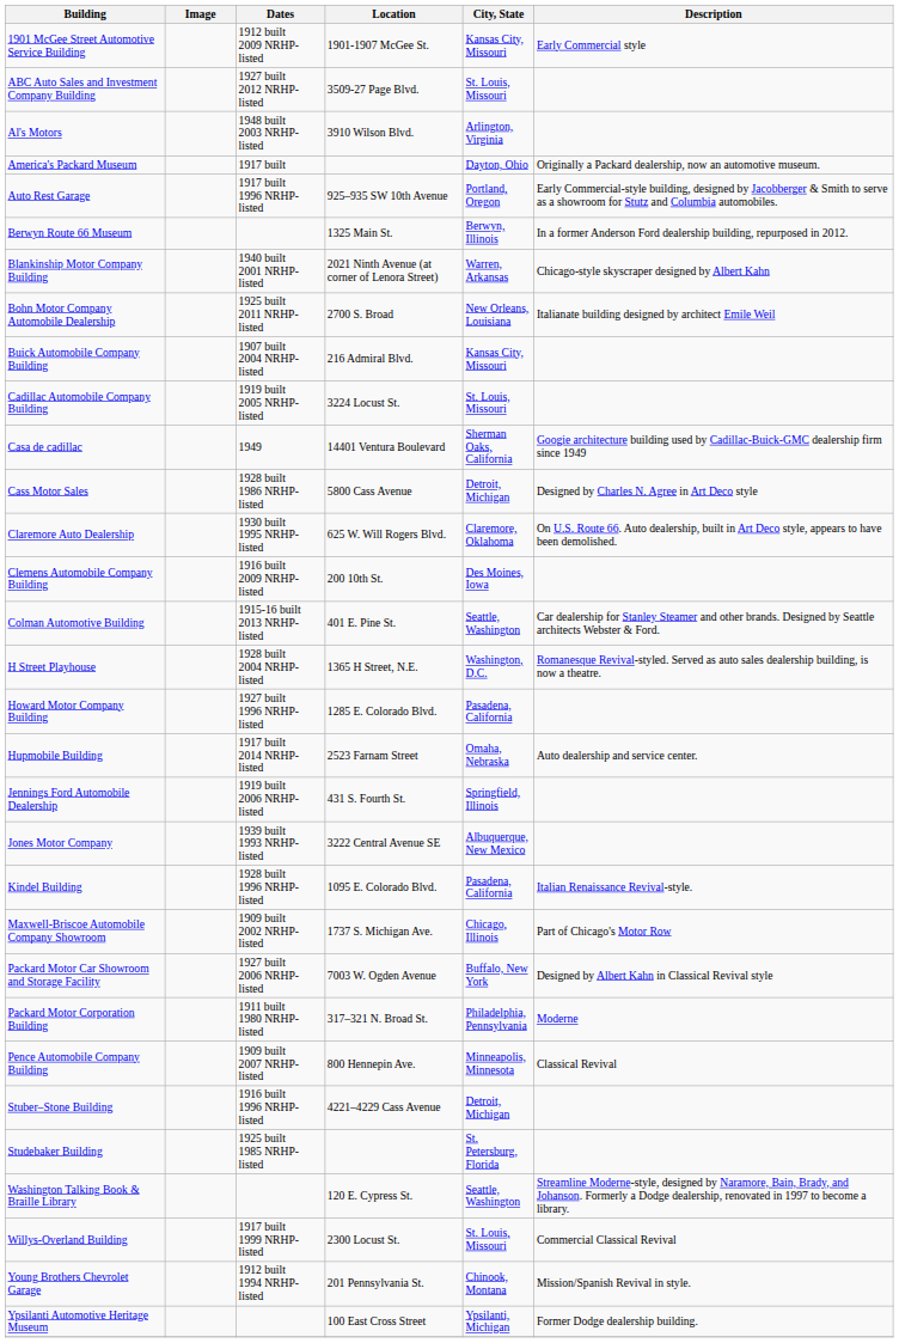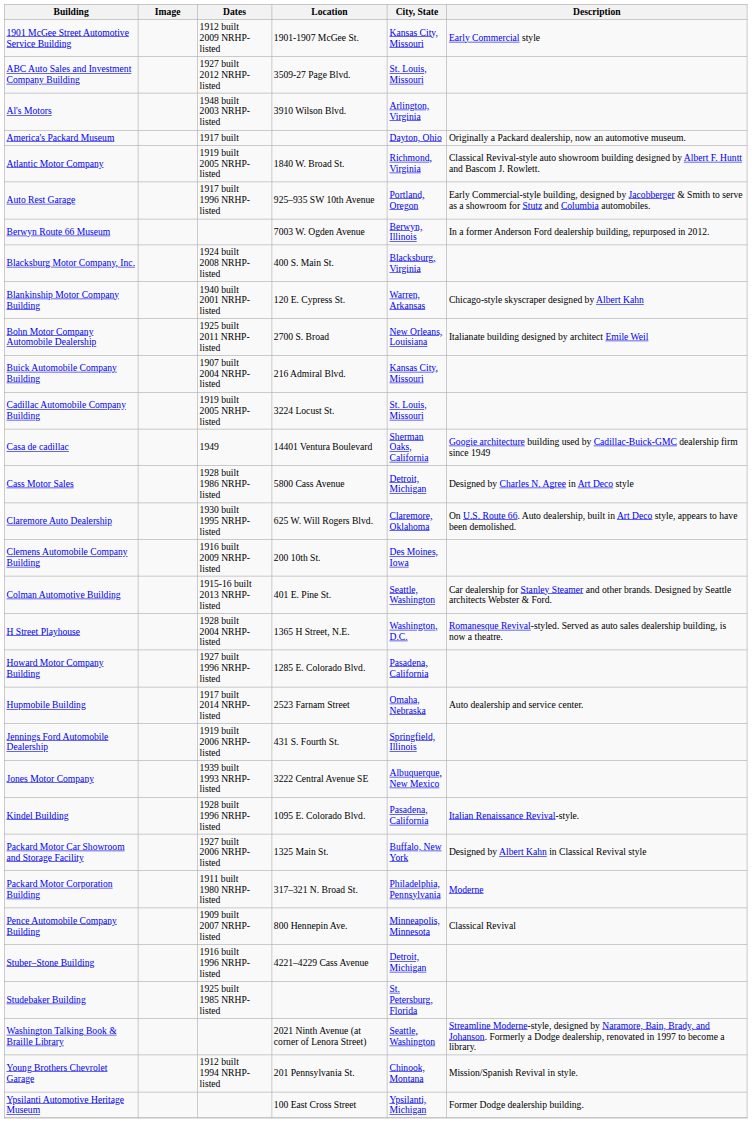 <table class="wikitable sortable" style="width:98%">
 <tr>
 <th width = 18%><strong>Building</strong></th>
 <th width = 8% class="unsortable"><strong>Image</strong></th>
 <th width = 10%><strong>Dates</strong></th>
 <th><strong>Location</strong></th>
 <th width = 8%><strong>City, State</strong></th>
 <th class="unsortable"><strong>Description</strong></th>
 </tr>
 <tr>
 <td><a href='#'>1901 McGee Street Automotive Service Building</a></td>
 <td></td>
 <td>1912 built<br>2009 NRHP-listed</td>
 <td>1901-1907 McGee St.<br></td>
 <td><a href='#'>Kansas City, Missouri</a></td>
 <td><a href='#'>Early Commercial</a> style</td>
 </tr>
 <tr>
 <td><a href='#'>ABC Auto Sales and Investment Company Building</a></td>
 <td></td>
 <td>1927 built<br>2012 NRHP-listed</td>
 <td>3509-27 Page Blvd.<br><small></small></td>
 <td><a href='#'>St. Louis, Missouri</a></td>
 <td></td>
 </tr>
 <tr>
 <td><a href='#'>Al's Motors</a></td>
 <td></td>
 <td>1948 built<br>2003 NRHP-listed</td>
 <td>3910 Wilson Blvd.<br><small></small></td>
 <td><a href='#'>Arlington, Virginia</a></td>
 <td></td>
 </tr>
 <tr>
 <td><a href='#'>America's Packard Museum</a></td>
 <td></td>
 <td>1917 built</td>
 <td><small></small></td>
 <td><a href='#'>Dayton, Ohio</a></td>
 <td>Originally a Packard dealership, now an automotive museum.</td>
 </tr>
 <tr>
+<td><a href='#'>Atlantic Motor Company</a></td>
+<td></td>
+<td>1919 built<br>2005 NRHP-listed</td>
+<td>1840 W. Broad St.<small></small></td>
+<td><a href='#'>Richmond, Virginia</a></td>
+<td>Classical Revival-style auto showroom building designed by <a href='#'>Albert F. Huntt</a> and Bascom J. Rowlett.</td>
+</tr>
+<tr>
 <td><a href='#'>Auto Rest Garage</a></td>
 <td></td>
 <td>1917 built<br>1996 NRHP-listed</td>
 <td>925–935 SW 10th Avenue<br><small></small></td>
 <td><a href='#'>Portland, Oregon</a></td>
 <td>Early Commercial-style building, designed by <a href='#'>Jacobberger</a> & Smith to serve as a showroom for <a href='#'>Stutz</a> and <a href='#'>Columbia</a> automobiles.</td>
 </tr>
 <tr>
 <td><a href='#'>Berwyn Route 66 Museum</a></td>
 <td></td>
 <td></td>
-<td>1325 Main St.<br><small></small></td>
+<td>7003 W. Ogden Avenue<br><small></small></td>
 <td><a href='#'>Berwyn, Illinois</a></td>
 <td>In a former Anderson Ford dealership building, repurposed in 2012.</td>
+</tr>
+<tr>
+<td><a href='#'>Blacksburg Motor Company, Inc.</a></td>
+<td></td>
+<td>1924 built<br>2008 NRHP-listed</td>
+<td>400 S. Main St.<br><small></small></td>
+<td><a href='#'>Blacksburg, Virginia</a></td>
+<td></td>
 </tr>
 <tr>
 <td><a href='#'>Blankinship Motor Company Building</a></td>
 <td></td>
 <td>1940 built<br>2001 NRHP-listed</td>
-<td>2021 Ninth Avenue (at corner of Lenora Street)</td>
+<td>120 E. Cypress St.<br><small></small></td>
 <td><a href='#'>Warren, Arkansas</a></td>
 <td>Chicago-style skyscraper designed by <a href='#'>Albert Kahn</a></td>
 </tr>
 <tr>
 <td><a href='#'>Bohn Motor Company Automobile Dealership</a></td>
 <td></td>
 <td>1925 built<br>2011 NRHP-listed</td>
 <td>2700 S. Broad<br><small></small></td>
 <td><a href='#'>New Orleans, Louisiana</a></td>
 <td>Italianate building designed by architect <a href='#'>Emile Weil</a></td>
 </tr>
 <tr>
 <td><a href='#'>Buick Automobile Company Building</a></td>
 <td></td>
 <td>1907 built<br>2004 NRHP-listed</td>
 <td>216 Admiral Blvd.</td>
 <td><a href='#'>Kansas City, Missouri</a></td>
 <td></td>
 </tr>
 <tr>
 <td><a href='#'>Cadillac Automobile Company Building</a></td>
 <td></td>
 <td>1919 built<br>2005 NRHP-listed</td>
 <td>3224 Locust St.</td>
 <td><a href='#'>St. Louis, Missouri</a></td>
 <td></td>
 </tr>
 <tr>
 <td><a href='#'>Casa de cadillac</a></td>
 <td></td>
 <td>1949</td>
 <td>14401 Ventura Boulevard<br><small></small></td>
 <td><a href='#'>Sherman Oaks, California</a></td>
 <td><a href='#'>Googie architecture</a> building used by <a href='#'>Cadillac-Buick-GMC</a> dealership firm since 1949</td>
 </tr>
 <tr>
 <td><a href='#'>Cass Motor Sales</a></td>
 <td></td>
 <td>1928 built<br>1986 NRHP-listed</td>
 <td>5800 Cass Avenue<br><small></small></td>
 <td><a href='#'>Detroit, Michigan</a></td>
 <td>Designed by <a href='#'>Charles N. Agree</a> in <a href='#'>Art Deco</a> style</td>
 </tr>
 <tr>
 <td><a href='#'>Claremore Auto Dealership</a></td>
 <td></td>
 <td>1930 built<br>1995 NRHP-listed</td>
 <td>625 W. Will Rogers Blvd.<br><small></small></td>
 <td><a href='#'>Claremore, Oklahoma</a></td>
 <td>On <a href='#'>U.S. Route 66</a>.  Auto dealership, built in <a href='#'>Art Deco</a> style, appears to have been demolished.</td>
 </tr>
 <tr>
 <td><a href='#'>Clemens Automobile Company Building</a></td>
 <td></td>
 <td>1916 built<br>2009 NRHP-listed</td>
 <td>200 10th St.<br><small></small></td>
 <td><a href='#'>Des Moines, Iowa</a></td>
 <td></td>
 </tr>
 <tr>
 <td><a href='#'>Colman Automotive Building</a></td>
 <td></td>
 <td>1915-16 built<br>2013 NRHP-listed</td>
 <td>401 E. Pine St.<br><small></small></td>
 <td><a href='#'>Seattle, Washington</a></td>
 <td>Car dealership for <a href='#'>Stanley Steamer</a> and other brands.  Designed by Seattle architects Webster & Ford.</td>
 </tr>
 <tr>
 <td><a href='#'>H Street Playhouse</a></td>
 <td></td>
 <td>1928 built<br>2004 NRHP-listed</td>
 <td>1365 H Street, N.E.<small></small></td>
 <td><a href='#'>Washington, D.C.</a></td>
 <td><a href='#'>Romanesque Revival</a>-styled. Served as auto sales dealership building, is now a theatre.</td>
 </tr>
 <tr>
 <td><a href='#'>Howard Motor Company Building</a></td>
 <td></td>
 <td>1927 built<br>1996 NRHP-listed</td>
 <td>1285 E. Colorado Blvd.<br><small></small></td>
 <td><a href='#'>Pasadena, California</a></td>
 <td></td>
 </tr>
 <tr>
 <td><a href='#'>Hupmobile Building</a></td>
 <td></td>
 <td>1917 built<br>2014 NRHP-listed</td>
 <td>2523 Farnam Street<br><small></small></td>
 <td><a href='#'>Omaha, Nebraska</a></td>
 <td>Auto dealership and service center.</td>
 </tr>
 <tr>
 <td><a href='#'>Jennings Ford Automobile Dealership</a></td>
 <td></td>
 <td>1919 built<br>2006 NRHP-listed</td>
 <td>431 S. Fourth St.<br><small></small></td>
 <td><a href='#'>Springfield, Illinois</a></td>
 <td></td>
 </tr>
 <tr>
 <td><a href='#'>Jones Motor Company</a></td>
 <td></td>
 <td>1939 built<br>1993 NRHP-listed</td>
 <td>3222 Central Avenue SE<br><small></small></td>
 <td><a href='#'>Albuquerque, New Mexico</a></td>
 <td></td>
 </tr>
 <tr>
 <td><a href='#'>Kindel Building</a></td>
 <td></td>
 <td>1928 built<br>1996 NRHP-listed</td>
 <td>1095 E. Colorado Blvd.<br><small></small></td>
 <td><a href='#'>Pasadena, California</a></td>
 <td><a href='#'>Italian Renaissance Revival</a>-style.</td>
 </tr>
 <tr>
-<td><a href='#'>Maxwell-Briscoe Automobile Company Showroom</a></td>
-<td></td>
-<td>1909 built<br>2002 NRHP-listed</td>
-<td>1737 S. Michigan Ave.<br><small></small></td>
-<td><a href='#'>Chicago, Illinois</a></td>
-<td>Part of Chicago's <a href='#'>Motor Row</a></td>
-</tr>
-<tr>
 <td><a href='#'>Packard Motor Car Showroom and Storage Facility</a></td>
 <td></td>
 <td>1927 built<br>2006 NRHP-listed</td>
-<td>7003 W. Ogden Avenue<br><small></small></td>
+<td>1325 Main St.<br><small></small></td>
 <td><a href='#'>Buffalo, New York</a></td>
 <td>Designed by <a href='#'>Albert Kahn</a> in Classical Revival style</td>
 </tr>
 <tr>
 <td><a href='#'>Packard Motor Corporation Building</a></td>
 <td></td>
 <td>1911 built<br>1980 NRHP-listed</td>
 <td>317–321 N. Broad St.<br><small></small></td>
 <td><a href='#'>Philadelphia, Pennsylvania</a></td>
 <td><a href='#'>Moderne</a></td>
 </tr>
 <tr>
 <td><a href='#'>Pence Automobile Company Building</a></td>
 <td></td>
 <td>1909 built<br>2007 NRHP-listed</td>
 <td>800 Hennepin Ave.<br><small></small></td>
 <td><a href='#'>Minneapolis, Minnesota</a></td>
 <td>Classical Revival</td>
 </tr>
 <tr>
 <td><a href='#'>Stuber–Stone Building</a></td>
 <td></td>
 <td>1916 built<br>1996 NRHP-listed</td>
 <td>4221–4229 Cass Avenue<br><small></small></td>
 <td><a href='#'>Detroit, Michigan</a></td>
 <td></td>
 </tr>
 <tr>
 <td><a href='#'>Studebaker Building</a></td>
 <td></td>
 <td>1925 built<br>1985 NRHP-listed</td>
 <td><small></small></td>
 <td><a href='#'>St. Petersburg, Florida</a></td>
 <td></td>
 </tr>
 <tr>
 <td><a href='#'>Washington Talking Book & Braille Library</a></td>
 <td></td>
 <td></td>
-<td>120 E. Cypress St.<br><small></small></td>
+<td>2021 Ninth Avenue (at corner of Lenora Street)</td>
 <td><a href='#'>Seattle, Washington</a></td>
 <td><a href='#'>Streamline Moderne</a>-style, designed by <a href='#'>Naramore, Bain, Brady, and Johanson</a>. Formerly a Dodge dealership, renovated in 1997 to become a library.</td>
-</tr>
-<tr>
-<td><a href='#'>Willys-Overland Building</a></td>
-<td></td>
-<td>1917 built<br>1999 NRHP-listed</td>
-<td>2300 Locust St.<br><small></small></td>
-<td><a href='#'>St. Louis, Missouri</a></td>
-<td>Commercial Classical Revival</td>
 </tr>
 <tr>
 <td><a href='#'>Young Brothers Chevrolet Garage</a></td>
 <td></td>
 <td>1912 built<br>1994 NRHP-listed</td>
 <td>201 Pennsylvania St.<br><small></small></td>
 <td><a href='#'>Chinook, Montana</a></td>
 <td>Mission/Spanish Revival in style.</td>
 </tr>
 <tr>
 <td><a href='#'>Ypsilanti Automotive Heritage Museum</a></td>
 <td></td>
 <td></td>
 <td>100 East Cross Street<br><small></small></td>
 <td><a href='#'>Ypsilanti, Michigan</a></td>
 <td>Former Dodge dealership building.</td>
 </tr>
 <tr>
 </tr>
 </table>
